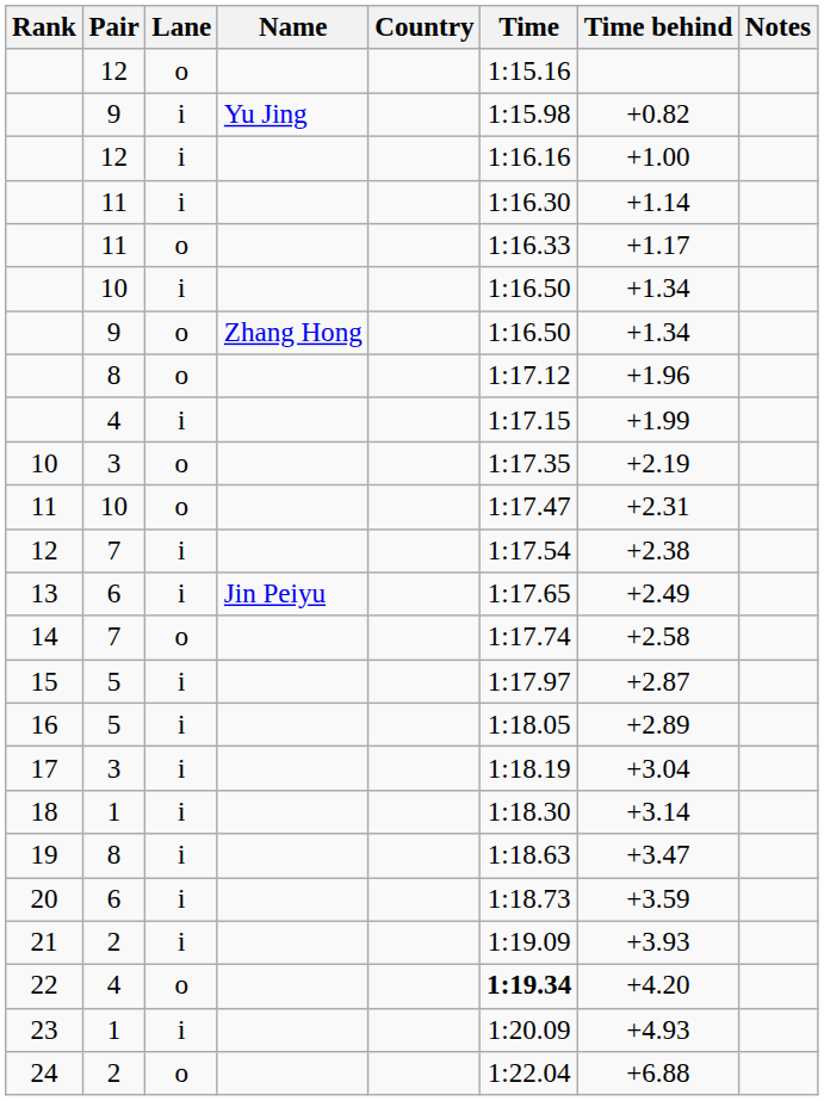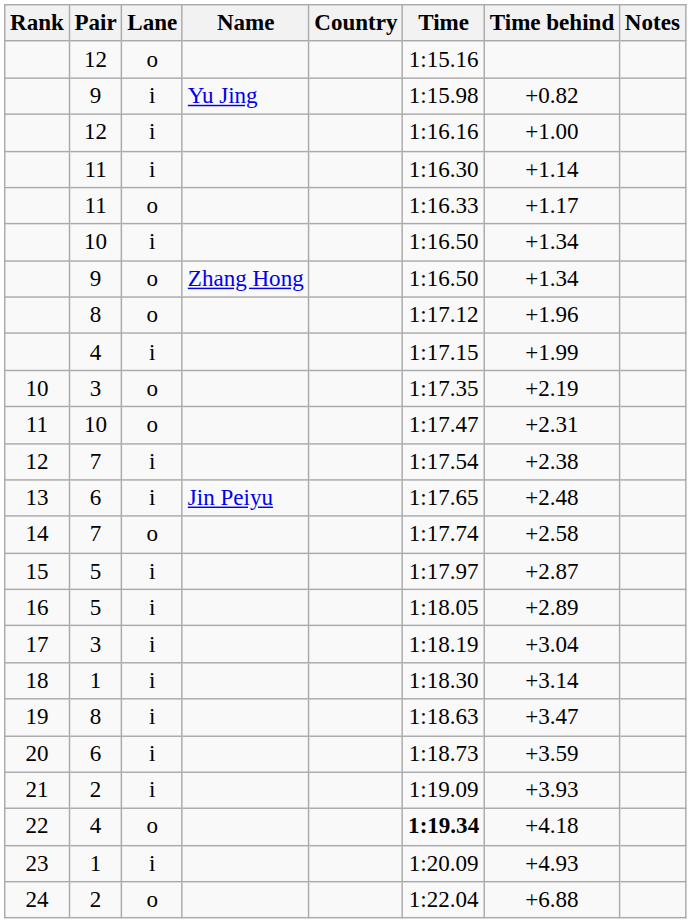 <table class="wikitable sortable" style="text-align:center">
 <tr>
 <th>Rank</th>
 <th>Pair</th>
 <th>Lane</th>
 <th>Name</th>
 <th>Country</th>
 <th>Time</th>
 <th>Time behind</th>
 <th>Notes</th>
 </tr>
 <tr>
 <td></td>
 <td>12</td>
 <td>o</td>
 <td align=left></td>
 <td align=left></td>
 <td>1:15.16</td>
 <td></td>
 <td></td>
 </tr>
 <tr>
 <td></td>
 <td>9</td>
 <td>i</td>
 <td align=left><a href='#'>Yu Jing</a></td>
 <td align=left></td>
 <td>1:15.98</td>
 <td>+0.82</td>
 <td></td>
 </tr>
 <tr>
 <td></td>
 <td>12</td>
 <td>i</td>
 <td align=left></td>
 <td align=left></td>
 <td>1:16.16</td>
 <td>+1.00</td>
 <td></td>
 </tr>
 <tr>
 <td></td>
 <td>11</td>
 <td>i</td>
 <td align=left></td>
 <td align=left></td>
 <td>1:16.30</td>
 <td>+1.14</td>
 <td></td>
 </tr>
 <tr>
 <td></td>
 <td>11</td>
 <td>o</td>
 <td align=left></td>
 <td align=left></td>
 <td>1:16.33</td>
 <td>+1.17</td>
 <td></td>
 </tr>
 <tr>
 <td></td>
 <td>10</td>
 <td>i</td>
 <td align=left></td>
 <td align=left></td>
 <td>1:16.50</td>
 <td>+1.34</td>
 <td></td>
 </tr>
 <tr>
 <td></td>
 <td>9</td>
 <td>o</td>
 <td align=left><a href='#'>Zhang Hong</a></td>
 <td align=left></td>
 <td>1:16.50</td>
 <td>+1.34</td>
 <td></td>
 </tr>
 <tr>
 <td></td>
 <td>8</td>
 <td>o</td>
 <td align=left></td>
 <td align=left></td>
 <td>1:17.12</td>
 <td>+1.96</td>
 <td></td>
 </tr>
 <tr>
 <td></td>
 <td>4</td>
 <td>i</td>
 <td align=left></td>
 <td align=left></td>
 <td>1:17.15</td>
 <td>+1.99</td>
 <td></td>
 </tr>
 <tr>
 <td>10</td>
 <td>3</td>
 <td>o</td>
 <td align=left></td>
 <td align=left></td>
 <td>1:17.35</td>
 <td>+2.19</td>
 <td></td>
 </tr>
 <tr>
 <td>11</td>
 <td>10</td>
 <td>o</td>
 <td align=left></td>
 <td align=left></td>
 <td>1:17.47</td>
 <td>+2.31</td>
 <td></td>
 </tr>
 <tr>
 <td>12</td>
 <td>7</td>
 <td>i</td>
 <td align=left></td>
 <td align=left></td>
 <td>1:17.54</td>
 <td>+2.38</td>
 <td></td>
 </tr>
 <tr>
 <td>13</td>
 <td>6</td>
 <td>i</td>
 <td align=left><a href='#'>Jin Peiyu</a></td>
 <td align=left></td>
 <td>1:17.65</td>
-<td>+2.49</td>
+<td>+2.48</td>
 <td></td>
 </tr>
 <tr>
 <td>14</td>
 <td>7</td>
 <td>o</td>
 <td align=left></td>
 <td align=left></td>
 <td>1:17.74</td>
 <td>+2.58</td>
 <td></td>
 </tr>
 <tr>
 <td>15</td>
 <td>5</td>
 <td>i</td>
 <td align=left></td>
 <td align=left></td>
 <td>1:17.97</td>
 <td>+2.87</td>
 <td></td>
 </tr>
 <tr>
 <td>16</td>
 <td>5</td>
 <td>i</td>
 <td align=left></td>
 <td align=left></td>
 <td>1:18.05</td>
 <td>+2.89</td>
 <td></td>
 </tr>
 <tr>
 <td>17</td>
 <td>3</td>
 <td>i</td>
 <td align=left></td>
 <td align=left></td>
 <td>1:18.19</td>
 <td>+3.04</td>
 <td></td>
 </tr>
 <tr>
 <td>18</td>
 <td>1</td>
 <td>i</td>
 <td align=left></td>
 <td align=left></td>
 <td>1:18.30</td>
 <td>+3.14</td>
 <td></td>
 </tr>
 <tr>
 <td>19</td>
 <td>8</td>
 <td>i</td>
 <td align=left></td>
 <td align=left></td>
 <td>1:18.63</td>
 <td>+3.47</td>
 <td></td>
 </tr>
 <tr>
 <td>20</td>
 <td>6</td>
 <td>i</td>
 <td align=left></td>
 <td align=left></td>
 <td>1:18.73</td>
 <td>+3.59</td>
 <td></td>
 </tr>
 <tr>
 <td>21</td>
 <td>2</td>
 <td>i</td>
 <td align=left></td>
 <td align=left></td>
 <td>1:19.09</td>
 <td>+3.93</td>
 <td></td>
 </tr>
 <tr>
 <td>22</td>
 <td>4</td>
 <td>o</td>
 <td align=left></td>
 <td align=left></td>
 <td><strong>1:19.34</strong></td>
-<td>+4.20</td>
+<td>+4.18</td>
 <td></td>
 </tr>
 <tr>
 <td>23</td>
 <td>1</td>
 <td>i</td>
 <td align=left></td>
 <td align=left></td>
 <td>1:20.09</td>
 <td>+4.93</td>
 <td></td>
 </tr>
 <tr>
 <td>24</td>
 <td>2</td>
 <td>o</td>
 <td align=left></td>
 <td align=left></td>
 <td>1:22.04</td>
 <td>+6.88</td>
 <td></td>
 </tr>
 </table>
